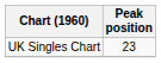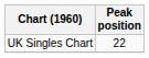 <table class="wikitable sortable">
 <tr>
 <th align="left">Chart (1960)</th>
 <th align="center">Peak<br>position</th>
 </tr>
 <tr>
 <td align="left">UK Singles Chart</td>
-<td align="center">23</td>
+<td align="center">22</td>
 </tr>
 <tr>
 </tr>
 </table>
